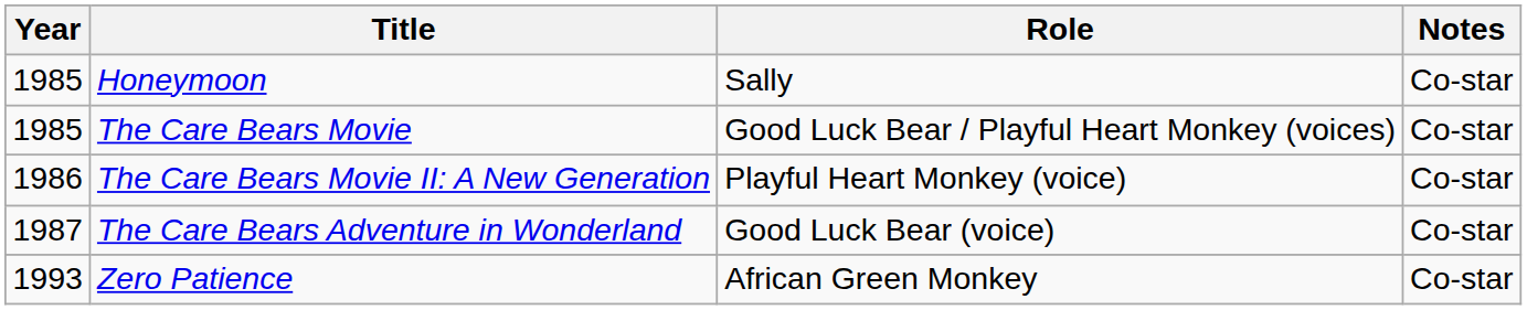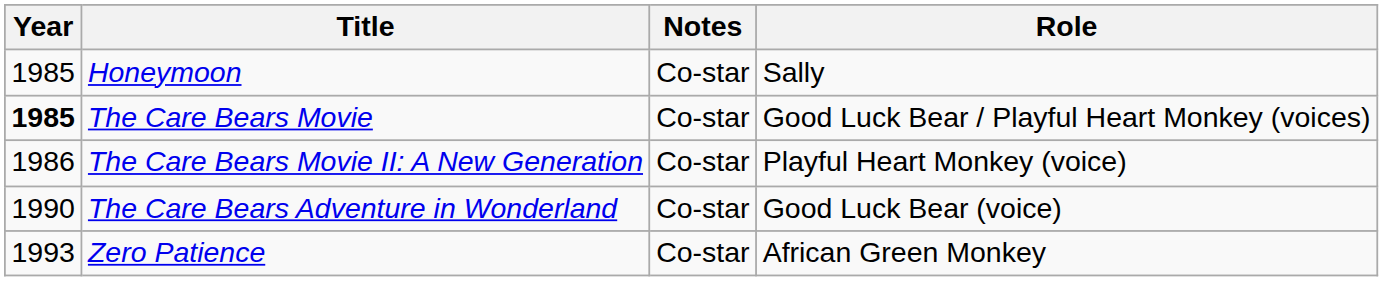 <table class="wikitable">
 <tr>
 <th>Year</th>
 <th>Title</th>
+<th>Notes</th>
 <th>Role</th>
-<th>Notes</th>
 </tr>
 <tr>
 <td>1985</td>
 <td><em><a href='#'>Honeymoon</a></em></td>
+<td>Co-star</td>
 <td>Sally</td>
-<td>Co-star</td>
 </tr>
 <tr>
-<td>1985</td>
+<td><strong>1985</strong></td>
 <td><em><a href='#'>The Care Bears Movie</a></em></td>
+<td>Co-star</td>
 <td>Good Luck Bear / Playful Heart Monkey (voices)</td>
-<td>Co-star</td>
 </tr>
 <tr>
 <td>1986</td>
 <td><em><a href='#'>The Care Bears Movie II: A New Generation</a></em></td>
+<td>Co-star</td>
 <td>Playful Heart Monkey (voice)</td>
-<td>Co-star</td>
 </tr>
 <tr>
-<td>1987</td>
+<td>1990</td>
 <td><em><a href='#'>The Care Bears Adventure in Wonderland</a></em></td>
+<td>Co-star</td>
 <td>Good Luck Bear (voice)</td>
-<td>Co-star</td>
 </tr>
 <tr>
 <td>1993</td>
 <td><em><a href='#'>Zero Patience</a></em></td>
+<td>Co-star</td>
 <td>African Green Monkey</td>
-<td>Co-star</td>
 </tr>
 </table>
